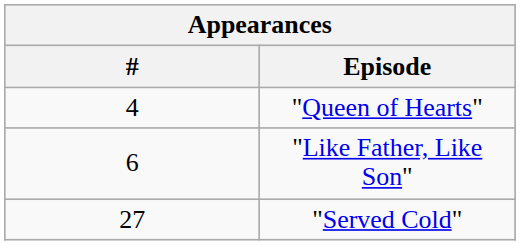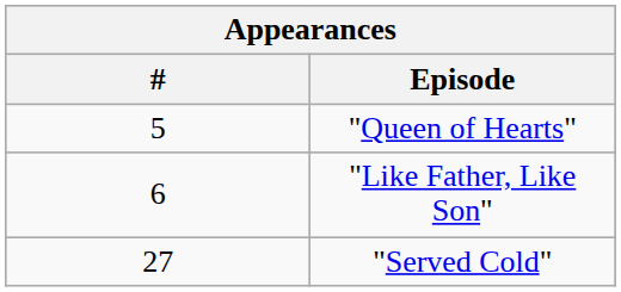 <table class="wikitable" style="text-align:center;">
 <tr>
 <th colspan="2">Appearances</th>
 </tr>
 <tr>
 <th width="150pt">#</th>
 <th width="150pt">Episode</th>
 </tr>
 <tr>
-<td>4</td>
+<td>5</td>
 <td>"<a href='#'>Queen of Hearts</a>"</td>
 </tr>
 <tr>
 <td>6</td>
 <td>"<a href='#'>Like Father, Like Son</a>"</td>
 </tr>
 <tr>
 <td>27</td>
 <td>"<a href='#'>Served Cold</a>"</td>
 </tr>
 </table>
